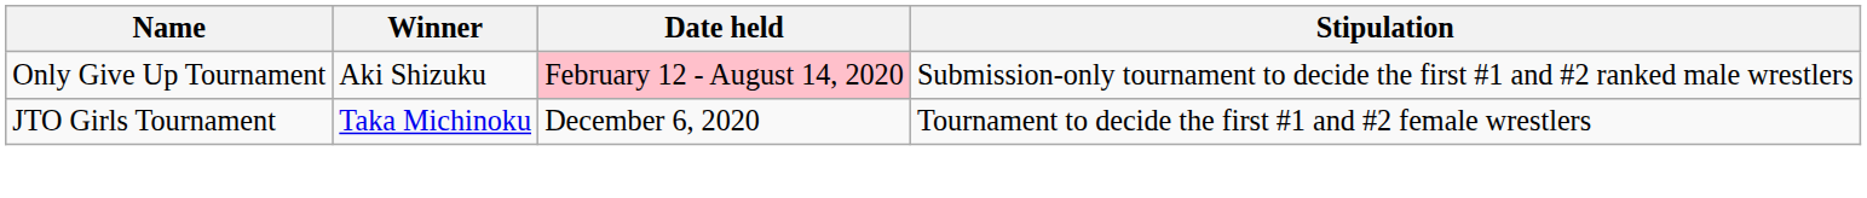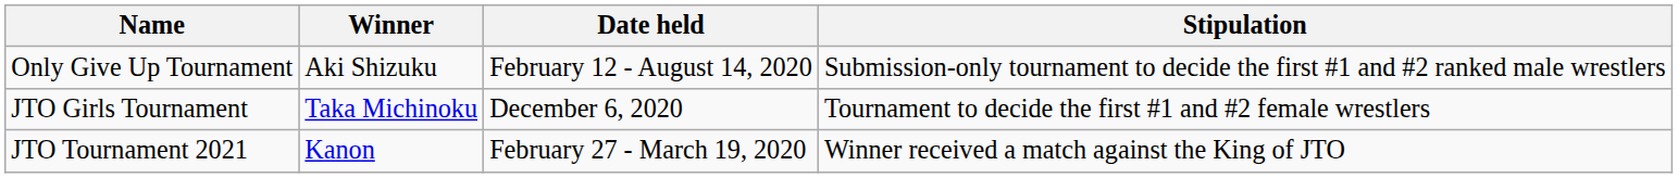 <table class="wikitable">
 <tr>
 <th>Name</th>
 <th>Winner</th>
 <th>Date held</th>
 <th>Stipulation</th>
 </tr>
 <tr>
 <td>Only Give Up Tournament</td>
 <td>Aki Shizuku</td>
-<td style="background: pink;">February 12 - August 14, 2020</td>
+<td>February 12 - August 14, 2020</td>
 <td>Submission-only tournament to decide the first #1 and #2 ranked male wrestlers</td>
 </tr>
 <tr>
 <td>JTO Girls Tournament</td>
 <td><a href='#'>Taka Michinoku</a></td>
 <td>December 6, 2020</td>
 <td>Tournament to decide the first #1 and #2 female wrestlers</td>
 </tr>
+<tr>
+<td>JTO Tournament 2021</td>
+<td><a href='#'>Kanon</a></td>
+<td>February 27 - March 19, 2020</td>
+<td>Winner received a match against the King of JTO</td>
+</tr>
 </table>
